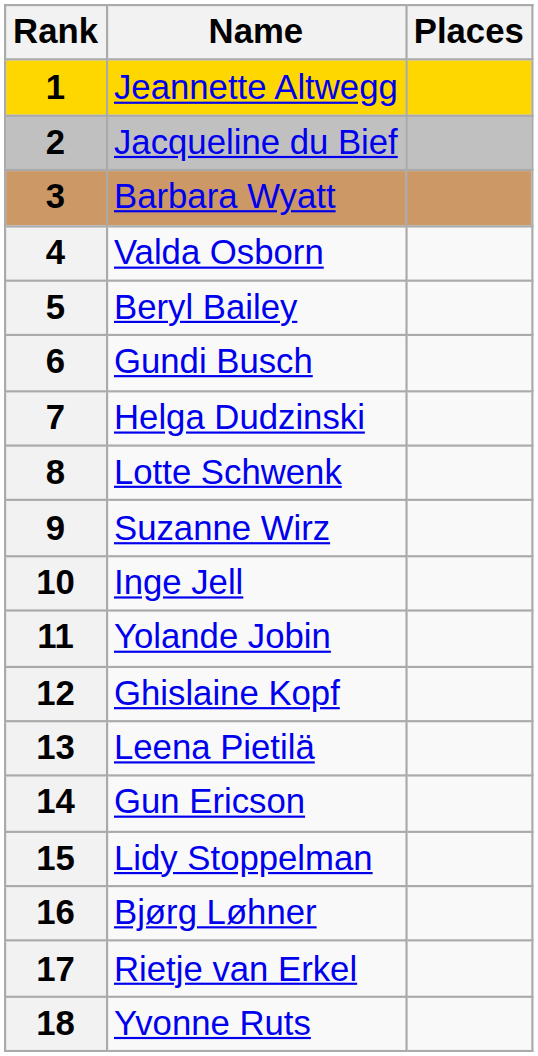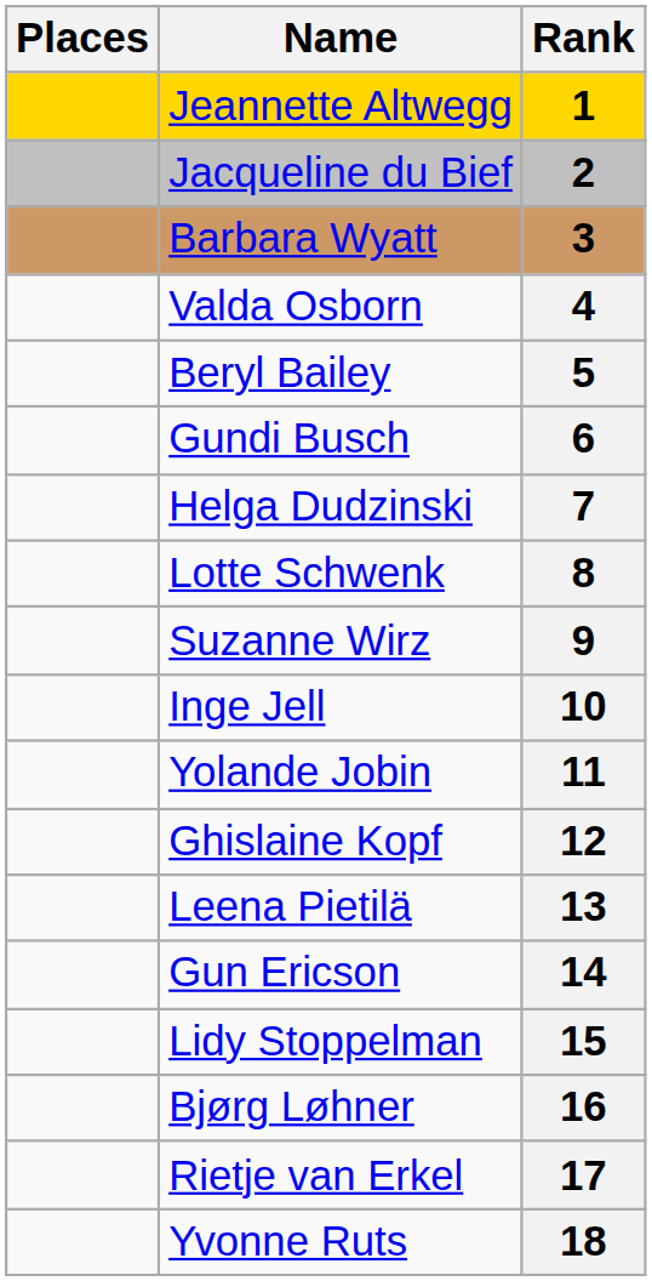 <table class="wikitable">
 <tr>
+<th>Places</th>
+<th>Name</th>
 <th>Rank</th>
-<th>Name</th>
-<th>Places</th>
 </tr>
 <tr bgcolor="gold">
+<td></td>
+<td> <a href='#'>Jeannette Altwegg</a></td>
 <td align="center"><strong>1</strong></td>
-<td> <a href='#'>Jeannette Altwegg</a></td>
-<td></td>
 </tr>
 <tr bgcolor="silver">
+<td></td>
+<td> <a href='#'>Jacqueline du Bief</a></td>
 <td align="center"><strong>2</strong></td>
-<td> <a href='#'>Jacqueline du Bief</a></td>
-<td></td>
 </tr>
 <tr bgcolor="cc9966">
+<td></td>
+<td> <a href='#'>Barbara Wyatt</a></td>
 <td align="center"><strong>3</strong></td>
-<td> <a href='#'>Barbara Wyatt</a></td>
-<td></td>
 </tr>
 <tr>
+<td></td>
+<td> <a href='#'>Valda Osborn</a></td>
 <th>4</th>
-<td> <a href='#'>Valda Osborn</a></td>
-<td></td>
 </tr>
 <tr>
+<td></td>
+<td> <a href='#'>Beryl Bailey</a></td>
 <th>5</th>
-<td> <a href='#'>Beryl Bailey</a></td>
-<td></td>
 </tr>
 <tr>
+<td></td>
+<td> <a href='#'>Gundi Busch</a></td>
 <th>6</th>
-<td> <a href='#'>Gundi Busch</a></td>
-<td></td>
 </tr>
 <tr>
+<td></td>
+<td> <a href='#'>Helga Dudzinski</a></td>
 <th>7</th>
-<td> <a href='#'>Helga Dudzinski</a></td>
-<td></td>
 </tr>
 <tr>
+<td></td>
+<td> <a href='#'>Lotte Schwenk</a></td>
 <th>8</th>
-<td> <a href='#'>Lotte Schwenk</a></td>
-<td></td>
 </tr>
 <tr>
+<td></td>
+<td> <a href='#'>Suzanne Wirz</a></td>
 <th>9</th>
-<td> <a href='#'>Suzanne Wirz</a></td>
-<td></td>
 </tr>
 <tr>
+<td></td>
+<td> <a href='#'>Inge Jell</a></td>
 <th>10</th>
-<td> <a href='#'>Inge Jell</a></td>
-<td></td>
 </tr>
 <tr>
+<td></td>
+<td> <a href='#'>Yolande Jobin</a></td>
 <th>11</th>
-<td> <a href='#'>Yolande Jobin</a></td>
-<td></td>
 </tr>
 <tr>
+<td></td>
+<td> <a href='#'>Ghislaine Kopf</a></td>
 <th>12</th>
-<td> <a href='#'>Ghislaine Kopf</a></td>
-<td></td>
 </tr>
 <tr>
+<td></td>
+<td> <a href='#'>Leena Pietilä</a></td>
 <th>13</th>
-<td> <a href='#'>Leena Pietilä</a></td>
-<td></td>
 </tr>
 <tr>
+<td></td>
+<td> <a href='#'>Gun Ericson</a></td>
 <th>14</th>
-<td> <a href='#'>Gun Ericson</a></td>
-<td></td>
 </tr>
 <tr>
+<td></td>
+<td> <a href='#'>Lidy Stoppelman</a></td>
 <th>15</th>
-<td> <a href='#'>Lidy Stoppelman</a></td>
-<td></td>
 </tr>
 <tr>
+<td></td>
+<td> <a href='#'>Bjørg Løhner</a></td>
 <th>16</th>
-<td> <a href='#'>Bjørg Løhner</a></td>
-<td></td>
 </tr>
 <tr>
+<td></td>
+<td> <a href='#'>Rietje van Erkel</a></td>
 <th>17</th>
-<td> <a href='#'>Rietje van Erkel</a></td>
-<td></td>
 </tr>
 <tr>
+<td></td>
+<td> <a href='#'>Yvonne Ruts</a></td>
 <th>18</th>
-<td> <a href='#'>Yvonne Ruts</a></td>
-<td></td>
 </tr>
 </table>
